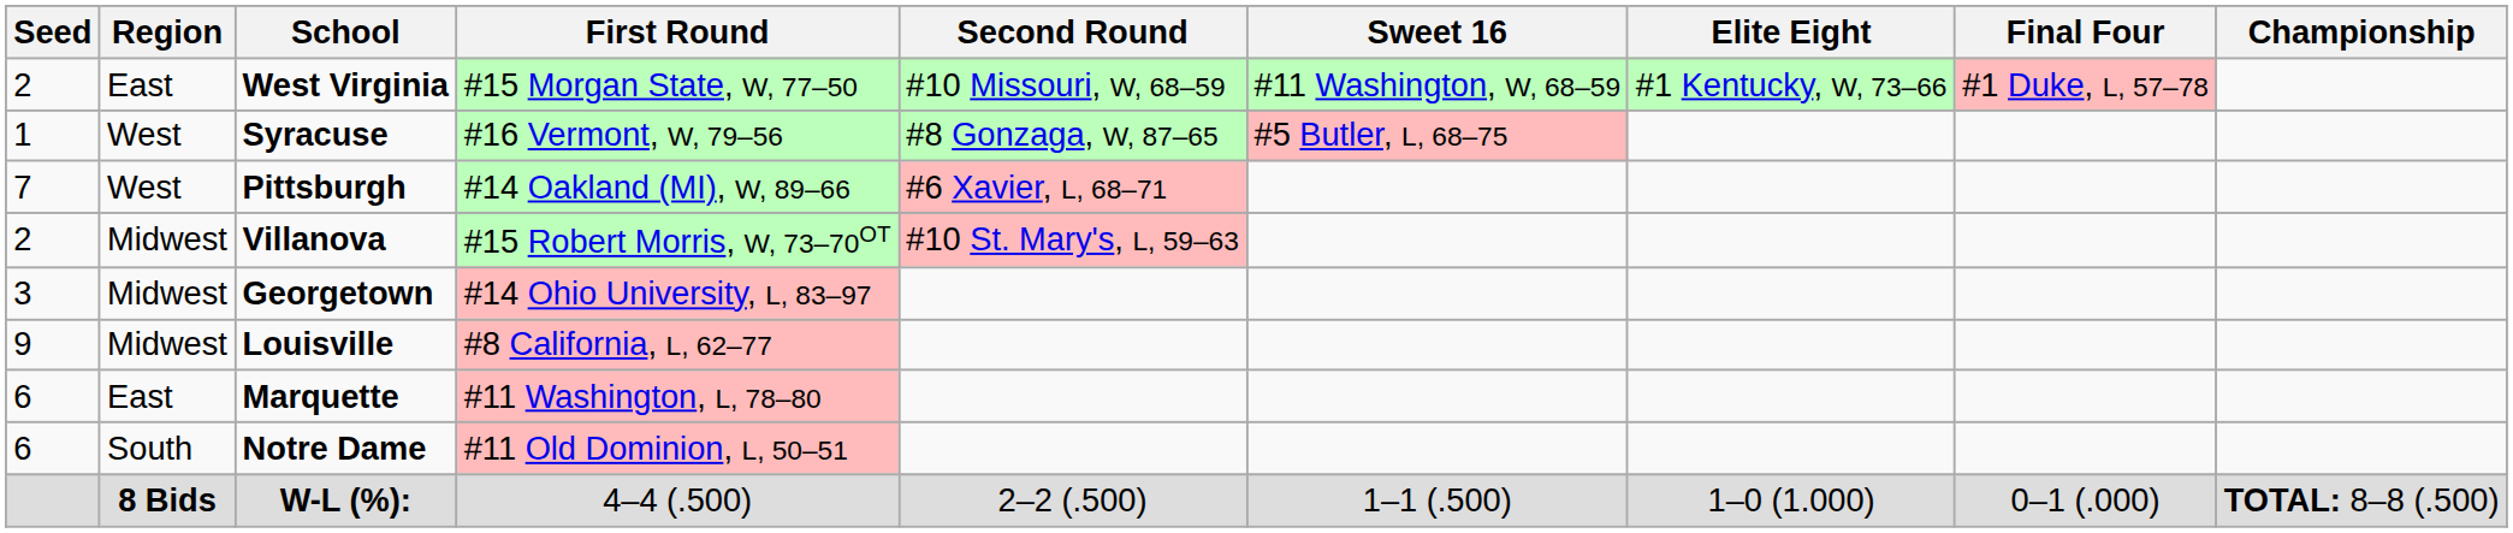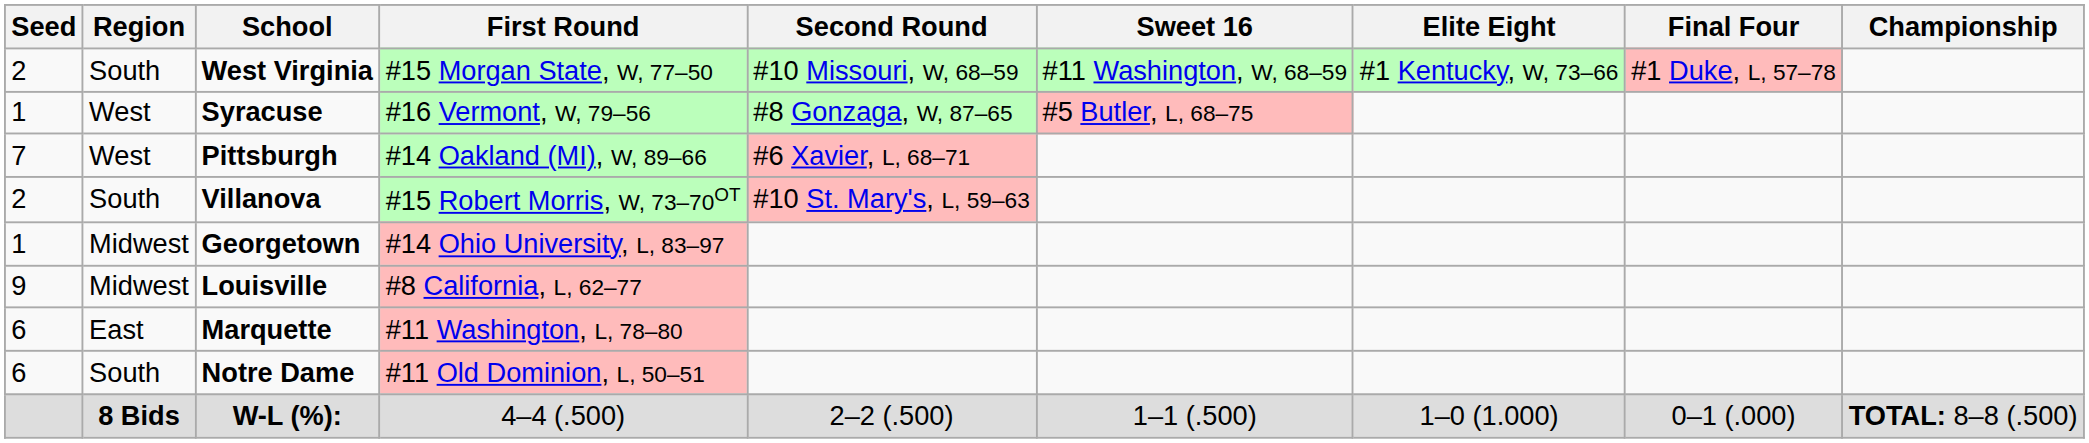 <table class="sortable wikitable" style="white-space:nowrap; font-size:90%;">
 <tr>
 <th>Seed</th>
 <th>Region</th>
 <th>School</th>
 <th>First Round</th>
 <th>Second Round</th>
 <th>Sweet 16</th>
 <th>Elite Eight</th>
 <th>Final Four</th>
 <th>Championship</th>
 </tr>
 <tr>
 <td>2</td>
-<td>East</td>
+<td>South</td>
 <td><strong>West Virginia</strong></td>
 <td style="background:#bfb;">#15 <a href='#'>Morgan State</a>, <small>W, 77–50</small></td>
 <td style="background:#bfb;">#10 <a href='#'>Missouri</a>, <small>W, 68–59</small></td>
 <td style="background:#bfb;">#11 <a href='#'>Washington</a>, <small>W, 68–59</small></td>
 <td style="background:#bfb;">#1 <a href='#'>Kentucky</a>, <small>W, 73–66</small></td>
 <td style="background:#fbb;">#1 <a href='#'>Duke</a>, <small>L, 57–78</small></td>
 <td> </td>
 </tr>
 <tr>
 <td>1</td>
 <td>West</td>
 <td><strong>Syracuse</strong></td>
 <td style="background:#bfb;">#16 <a href='#'>Vermont</a>, <small>W, 79–56</small></td>
 <td style="background:#bfb;">#8 <a href='#'>Gonzaga</a>, <small>W, 87–65</small></td>
 <td style="background:#fbb;">#5 <a href='#'>Butler</a>, <small>L, 68–75</small></td>
 <td> </td>
 <td> </td>
 <td> </td>
 </tr>
 <tr>
 <td>7</td>
 <td>West</td>
 <td><strong>Pittsburgh</strong></td>
 <td style="background:#bfb;">#14 <a href='#'>Oakland (MI)</a>, <small>W, 89–66</small></td>
 <td style="background:#fbb;">#6 <a href='#'>Xavier</a>, <small>L, 68–71</small></td>
 <td> </td>
 <td> </td>
 <td> </td>
 <td> </td>
 </tr>
 <tr>
 <td>2</td>
-<td>Midwest</td>
+<td>South</td>
 <td><strong>Villanova</strong></td>
 <td style="background:#bfb;">#15 <a href='#'>Robert Morris</a>, <small>W, 73–70<sup>OT</sup></small></td>
 <td style="background:#fbb;">#10 <a href='#'>St. Mary's</a>, <small>L, 59–63</small></td>
 <td> </td>
 <td> </td>
 <td> </td>
 <td> </td>
 </tr>
 <tr>
-<td>3</td>
+<td>1</td>
 <td>Midwest</td>
 <td><strong>Georgetown</strong></td>
 <td style="background:#fbb;">#14 <a href='#'>Ohio University</a>, <small>L, 83–97</small></td>
 <td> </td>
 <td> </td>
 <td> </td>
 <td> </td>
 <td> </td>
 </tr>
 <tr>
 <td>9</td>
 <td>Midwest</td>
 <td><strong>Louisville</strong></td>
 <td style="background:#fbb;">#8 <a href='#'>California</a>, <small>L, 62–77</small></td>
 <td> </td>
 <td> </td>
 <td> </td>
 <td> </td>
 <td> </td>
 </tr>
 <tr>
 <td>6</td>
 <td>East</td>
 <td><strong>Marquette</strong></td>
 <td style="background:#fbb;">#11 <a href='#'>Washington</a>, <small>L, 78–80</small></td>
 <td> </td>
 <td> </td>
 <td> </td>
 <td> </td>
 <td> </td>
 </tr>
 <tr>
 <td>6</td>
 <td>South</td>
 <td><strong>Notre Dame</strong></td>
 <td style="background:#fbb;">#11 <a href='#'>Old Dominion</a>, <small>L, 50–51</small></td>
 <td> </td>
 <td> </td>
 <td> </td>
 <td> </td>
 <td> </td>
 </tr>
 <tr class="sortbottom"  style="text-align:center; background:#ddd;">
 <td> </td>
 <td><strong>8 Bids</strong></td>
 <td><strong>W-L (%):</strong></td>
 <td>4–4 (.500)</td>
 <td>2–2 (.500)</td>
 <td>1–1 (.500)</td>
 <td>1–0 (1.000)</td>
 <td>0–1 (.000)</td>
 <td><strong>TOTAL:</strong> 8–8 (.500)</td>
 </tr>
 </table>
